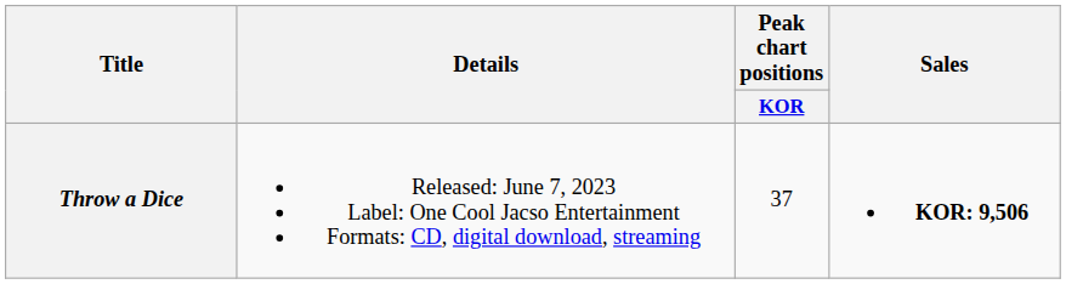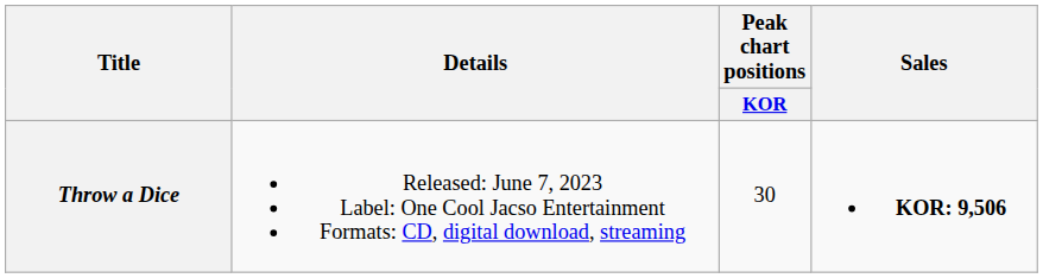 <table class="wikitable plainrowheaders" style="text-align:center;">
 <tr>
 <th rowspan="2" style="width:10em;">Title</th>
 <th rowspan="2" style="width:22em;">Details</th>
 <th scope="col" colspan="1">Peak chart positions</th>
 <th rowspan="2" style="width:10em;">Sales</th>
 </tr>
 <tr>
 <th scope="col" style="font-size:90%; width:2.5em"><a href='#'>KOR</a><br></th>
 </tr>
 <tr>
 <th scope="row"><em>Throw a Dice</em></th>
 <td><br><ul><li>Released: June 7, 2023</li><li>Label: One Cool Jacso Entertainment</li><li>Formats: <a href='#'>CD</a>, <a href='#'>digital download</a>, <a href='#'>streaming</a></li></ul></td>
-<td>37</td>
+<td>30</td>
 <td><strong><br><ul><li>KOR: 9,506</li></ul></strong></td>
 </tr>
 </table>
